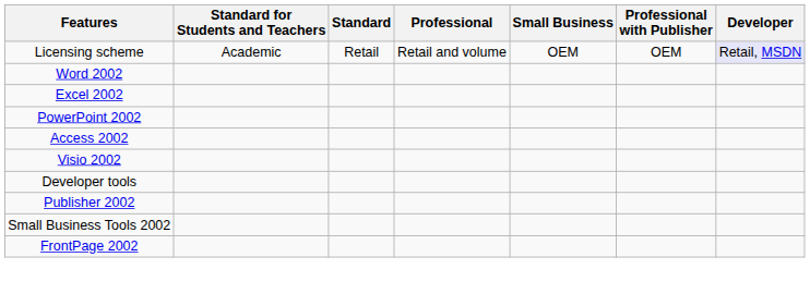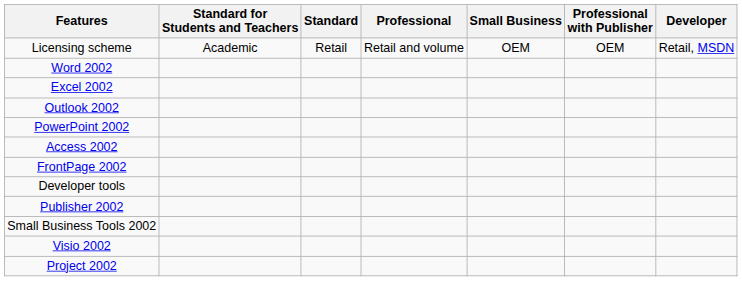 <table class="wikitable" style="margin:auto; text-align:center">
 <tr>
 <th>Features</th>
 <th>Standard for<br>Students and Teachers</th>
 <th>Standard</th>
 <th>Professional</th>
 <th>Small Business</th>
 <th>Professional<br>with Publisher</th>
 <th>Developer</th>
 </tr>
 <tr>
 <td>Licensing scheme</td>
 <td>Academic</td>
 <td>Retail</td>
 <td>Retail and volume</td>
 <td>OEM</td>
 <td>OEM</td>
-<td style="background: lavender;">Retail, <a href='#'>MSDN</a></td>
+<td>Retail, <a href='#'>MSDN</a></td>
 </tr>
 <tr>
 <td><a href='#'>Word 2002</a></td>
 <td></td>
 <td></td>
 <td></td>
 <td></td>
 <td></td>
 <td></td>
 </tr>
 <tr>
 <td><a href='#'>Excel 2002</a></td>
+<td></td>
+<td></td>
+<td></td>
+<td></td>
+<td></td>
+<td></td>
+</tr>
+<tr>
+<td><a href='#'>Outlook 2002</a></td>
 <td></td>
 <td></td>
 <td></td>
 <td></td>
 <td></td>
 <td></td>
 </tr>
 <tr>
 <td><a href='#'>PowerPoint 2002</a></td>
 <td></td>
 <td></td>
 <td></td>
 <td></td>
 <td></td>
 <td></td>
 </tr>
 <tr>
 <td><a href='#'>Access 2002</a></td>
 <td></td>
 <td></td>
 <td></td>
 <td></td>
 <td></td>
 <td></td>
 </tr>
 <tr>
-<td><a href='#'>Visio 2002</a></td>
+<td><a href='#'>FrontPage 2002</a></td>
 <td></td>
 <td></td>
 <td></td>
 <td></td>
 <td></td>
 <td></td>
 </tr>
 <tr>
 <td>Developer tools</td>
 <td></td>
 <td></td>
 <td></td>
 <td></td>
 <td></td>
 <td></td>
 </tr>
 <tr>
 <td><a href='#'>Publisher 2002</a></td>
 <td></td>
 <td></td>
 <td></td>
 <td></td>
 <td></td>
 <td></td>
 </tr>
 <tr>
 <td>Small Business Tools 2002</td>
 <td></td>
 <td></td>
 <td></td>
 <td></td>
 <td></td>
 <td></td>
 </tr>
 <tr>
-<td><a href='#'>FrontPage 2002</a></td>
+<td><a href='#'>Visio 2002</a></td>
+<td></td>
+<td></td>
+<td></td>
+<td></td>
+<td></td>
+<td></td>
+</tr>
+<tr>
+<td><a href='#'>Project 2002</a></td>
 <td></td>
 <td></td>
 <td></td>
 <td></td>
 <td></td>
 <td></td>
 </tr>
 </table>
